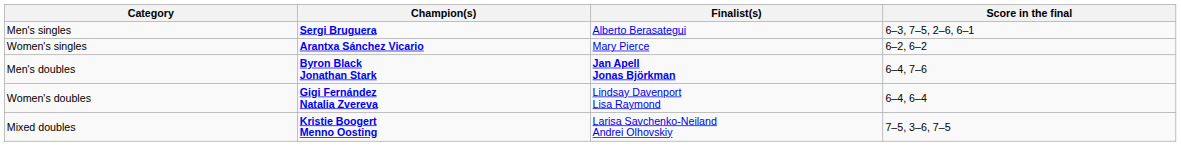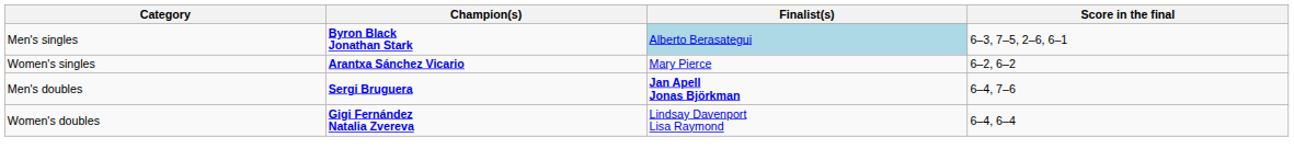 <table class="wikitable" style="font-size:90%;" width=100%>
 <tr>
 <th width=25%>Category</th>
 <th width=25%>Champion(s)</th>
 <th width=25%>Finalist(s)</th>
 <th width=25%>Score in the final</th>
 </tr>
 <tr>
 <td>Men's singles</td>
-<td> <strong><a href='#'>Sergi Bruguera</a> </strong></td>
-<td> <a href='#'>Alberto Berasategui</a></td>
+<td> <strong><a href='#'>Byron Black</a><br> <a href='#'>Jonathan Stark</a> </strong></td>
+<td style="background: lightblue;"> <a href='#'>Alberto Berasategui</a></td>
 <td>6–3, 7–5, 2–6, 6–1</td>
 </tr>
 <tr>
 <td>Women's singles</td>
 <td> <strong><a href='#'>Arantxa Sánchez Vicario</a> </strong></td>
 <td> <a href='#'>Mary Pierce</a></td>
 <td>6–2, 6–2</td>
 </tr>
 <tr>
 <td>Men's doubles</td>
-<td> <strong><a href='#'>Byron Black</a><br> <a href='#'>Jonathan Stark</a> </strong></td>
+<td> <strong><a href='#'>Sergi Bruguera</a> </strong></td>
 <td><strong> <a href='#'>Jan Apell</a><br> <a href='#'>Jonas Björkman</a></strong></td>
 <td>6–4, 7–6</td>
 </tr>
 <tr>
 <td>Women's doubles</td>
 <td> <strong><a href='#'>Gigi Fernández</a><br> <a href='#'>Natalia Zvereva</a> </strong></td>
 <td> <a href='#'>Lindsay Davenport</a><br> <a href='#'>Lisa Raymond</a></td>
 <td>6–4, 6–4</td>
 </tr>
-<tr>
-<td>Mixed doubles</td>
-<td> <strong><a href='#'>Kristie Boogert</a><br> <a href='#'>Menno Oosting</a> </strong></td>
-<td> <a href='#'>Larisa Savchenko-Neiland</a><br> <a href='#'>Andrei Olhovskiy</a></td>
-<td>7–5, 3–6, 7–5</td>
-</tr>
 </table>
